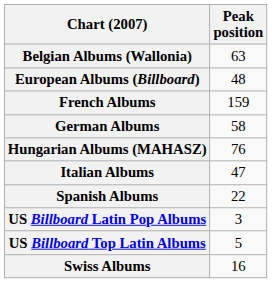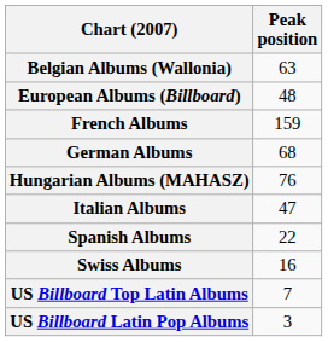 <table class="wikitable sortable plainrowheaders" style="text-align:center;">
 <tr>
 <th style="text-align:center;">Chart (2007)</th>
 <th style="text-align:center;">Peak<br>position</th>
 </tr>
 <tr>
 <th scope="row">Belgian Albums (Wallonia)</th>
 <td>63</td>
 </tr>
 <tr>
 <th scope="row">European Albums (<em>Billboard</em>)</th>
 <td>48</td>
 </tr>
 <tr>
 <th scope="row">French Albums</th>
 <td>159</td>
 </tr>
 <tr>
 <th scope="row">German Albums</th>
-<td>58</td>
+<td>68</td>
 </tr>
 <tr>
 <th scope="row">Hungarian Albums (MAHASZ)</th>
 <td>76</td>
 </tr>
 <tr>
 <th scope="row">Italian Albums</th>
 <td>47</td>
 </tr>
 <tr>
 <th scope="row">Spanish Albums</th>
 <td>22</td>
 </tr>
 <tr>
+<th scope="row">Swiss Albums</th>
+<td>16</td>
+</tr>
+<tr>
+<th scope="row">US <a href='#'><em>Billboard</em> Top Latin Albums</a></th>
+<td>7</td>
+</tr>
+<tr>
 <th scope="row">US <a href='#'><em>Billboard</em> Latin Pop Albums</a></th>
 <td>3</td>
 </tr>
-<tr>
-<th scope="row">US <a href='#'><em>Billboard</em> Top Latin Albums</a></th>
-<td>5</td>
-</tr>
-<tr>
-<th scope="row">Swiss Albums</th>
-<td>16</td>
-</tr>
 </table>
